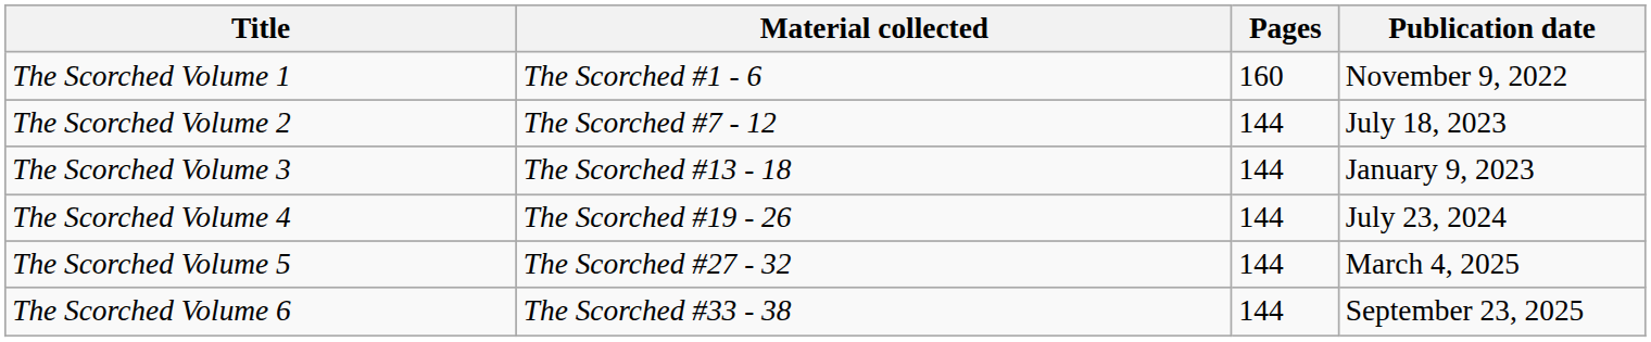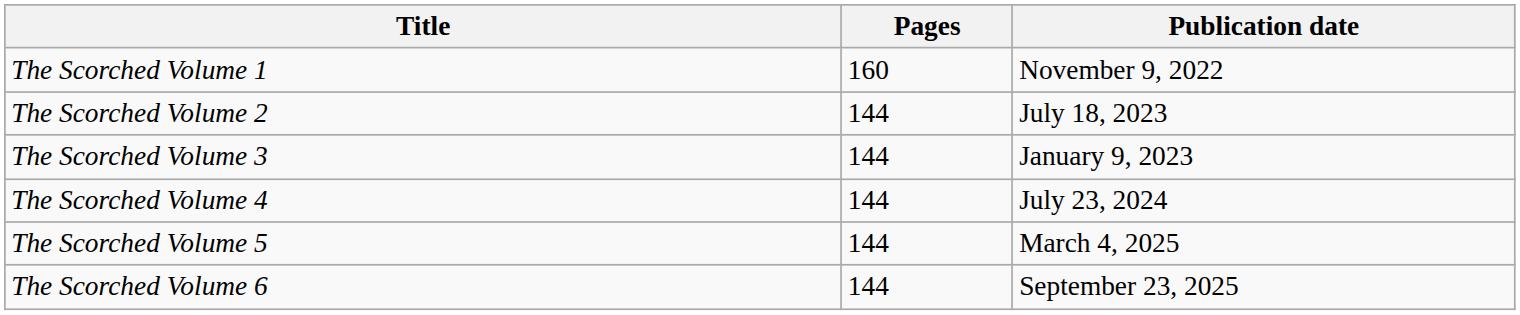 <table class="wikitable" style="width:100%;">
 <tr>
 <th style="width:25%;">Title</th>
-<th style="width:35%;">Material collected</th>
 <th style="width:5%;">Pages</th>
 <th style="width:15%;">Publication date</th>
 </tr>
 <tr>
 <td><em>The Scorched Volume 1</em></td>
-<td><em>The Scorched #1 - 6</em></td>
 <td>160</td>
 <td>November 9, 2022</td>
 </tr>
 <tr>
 <td><em>The Scorched Volume 2</em></td>
-<td><em>The Scorched #7 - 12</em></td>
 <td>144</td>
 <td>July 18, 2023</td>
 </tr>
 <tr>
 <td><em>The Scorched Volume 3</em></td>
-<td><em>The Scorched #13 - 18</em></td>
 <td>144</td>
 <td>January 9, 2023</td>
 </tr>
 <tr>
 <td><em>The Scorched Volume 4</em></td>
-<td><em>The Scorched #19 - 26</em></td>
 <td>144</td>
 <td>July 23, 2024</td>
 </tr>
 <tr>
 <td><em>The Scorched Volume 5</em></td>
-<td><em>The Scorched #27 - 32</em></td>
 <td>144</td>
 <td>March 4, 2025</td>
 </tr>
 <tr>
 <td><em>The Scorched Volume 6</em></td>
-<td><em>The Scorched #33 - 38</em></td>
 <td>144</td>
 <td>September 23, 2025</td>
 </tr>
 </table>
